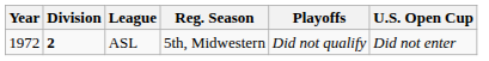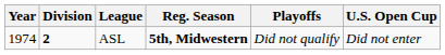 <table class="wikitable">
 <tr>
 <th>Year</th>
 <th>Division</th>
 <th>League</th>
 <th>Reg. Season</th>
 <th>Playoffs</th>
 <th>U.S. Open Cup</th>
 </tr>
 <tr>
-<td>1972</td>
+<td>1974</td>
 <td><strong>2</strong></td>
 <td>ASL</td>
-<td>5th, Midwestern</td>
+<td><strong>5th, Midwestern</strong></td>
 <td><em>Did not qualify</em></td>
 <td><em>Did not enter</em></td>
 </tr>
 </table>
